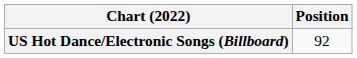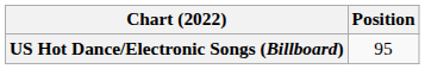 <table class="wikitable plainrowheaders" style="text-align:center">
 <tr>
 <th scope="col">Chart (2022)</th>
 <th scope="col">Position</th>
 </tr>
 <tr>
 <th scope="row">US Hot Dance/Electronic Songs (<em>Billboard</em>)</th>
-<td>92</td>
+<td>95</td>
 </tr>
 </table>
